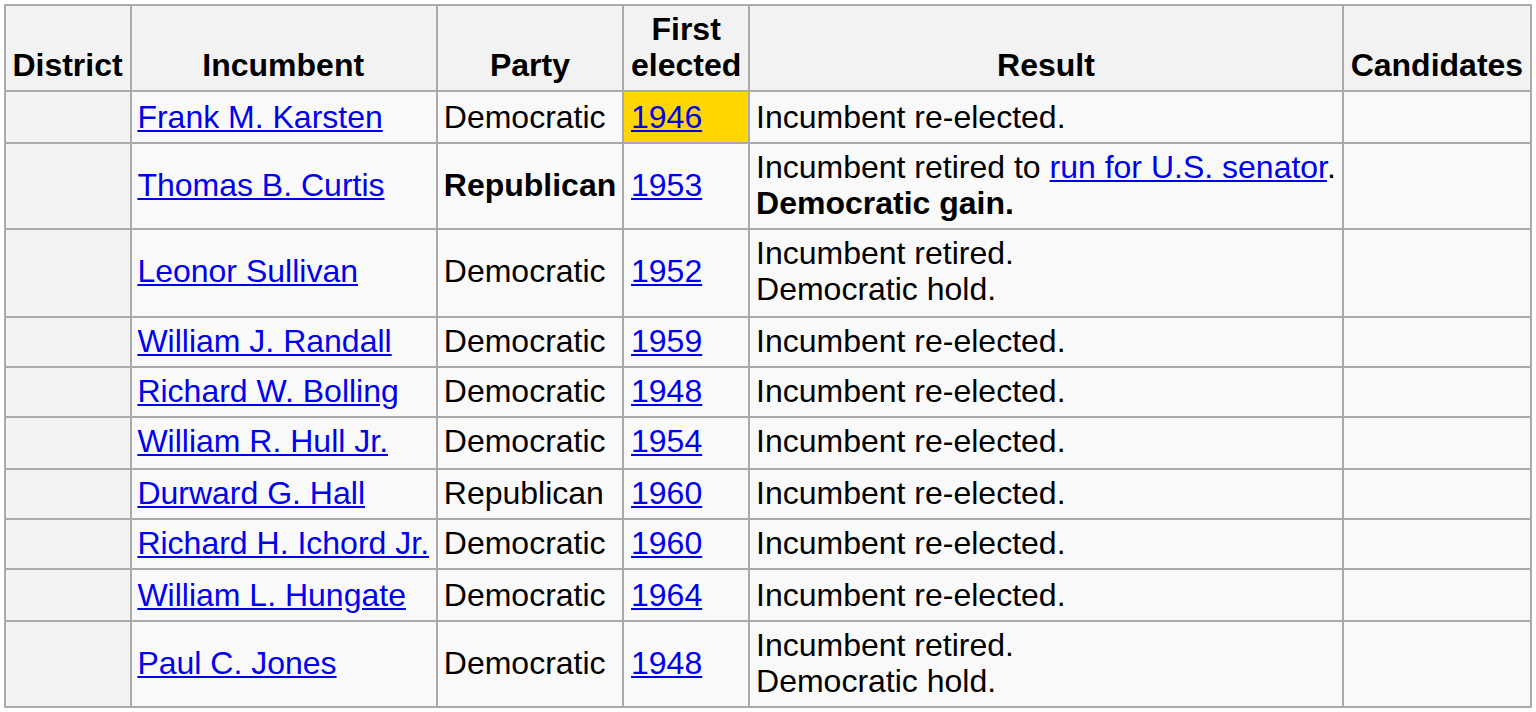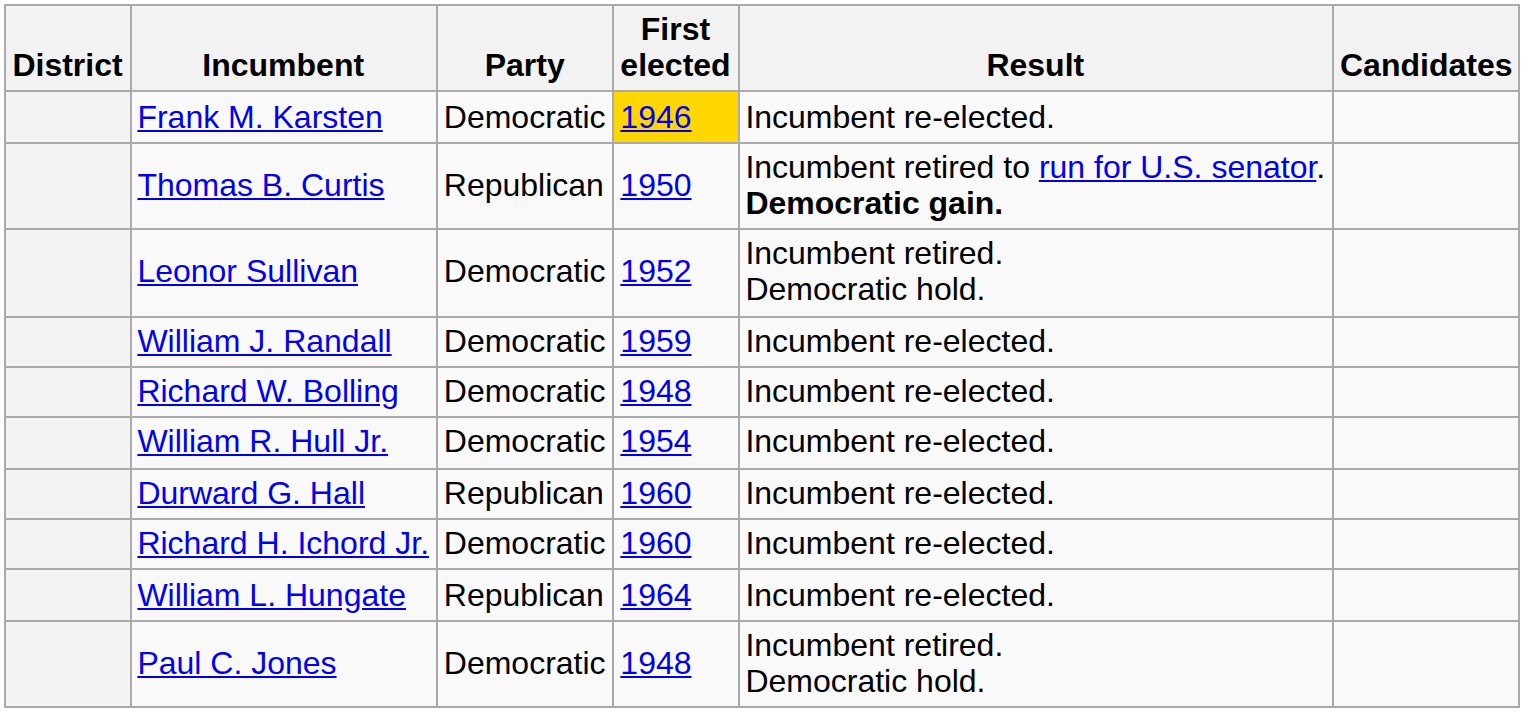 <table class=wikitable>
 <tr valign=bottom>
 <th>District</th>
 <th>Incumbent</th>
 <th>Party</th>
 <th>First<br>elected</th>
 <th>Result</th>
 <th>Candidates</th>
 </tr>
 <tr>
 <th></th>
 <td><a href='#'>Frank M. Karsten</a></td>
 <td>Democratic</td>
 <td style="background: gold;"><a href='#'>1946</a></td>
 <td>Incumbent re-elected.</td>
 <td nowrap></td>
 </tr>
 <tr>
 <th></th>
 <td><a href='#'>Thomas B. Curtis</a></td>
-<td><strong>Republican</strong></td>
-<td><a href='#'>1953</a></td>
+<td>Republican</td>
+<td><a href='#'>1950</a></td>
 <td>Incumbent retired to <a href='#'>run for U.S. senator</a>.<br><strong>Democratic gain.</strong></td>
 <td nowrap></td>
 </tr>
 <tr>
 <th></th>
 <td><a href='#'>Leonor Sullivan</a></td>
 <td>Democratic</td>
 <td><a href='#'>1952</a></td>
 <td>Incumbent retired.<br>Democratic hold.</td>
 <td nowrap></td>
 </tr>
 <tr>
 <th></th>
 <td><a href='#'>William J. Randall</a></td>
 <td>Democratic</td>
 <td><a href='#'>1959</a></td>
 <td>Incumbent re-elected.</td>
 <td nowrap></td>
 </tr>
 <tr>
 <th></th>
 <td><a href='#'>Richard W. Bolling</a></td>
 <td>Democratic</td>
 <td><a href='#'>1948</a></td>
 <td>Incumbent re-elected.</td>
 <td nowrap></td>
 </tr>
 <tr>
 <th></th>
 <td><a href='#'>William R. Hull Jr.</a></td>
 <td>Democratic</td>
 <td><a href='#'>1954</a></td>
 <td>Incumbent re-elected.</td>
 <td nowrap></td>
 </tr>
 <tr>
 <th></th>
 <td><a href='#'>Durward G. Hall</a></td>
 <td>Republican</td>
 <td><a href='#'>1960</a></td>
 <td>Incumbent re-elected.</td>
 <td nowrap></td>
 </tr>
 <tr>
 <th></th>
 <td><a href='#'>Richard H. Ichord Jr.</a></td>
 <td>Democratic</td>
 <td><a href='#'>1960</a></td>
 <td>Incumbent re-elected.</td>
 <td nowrap></td>
 </tr>
 <tr>
 <th></th>
 <td><a href='#'>William L. Hungate</a></td>
-<td>Democratic</td>
+<td>Republican</td>
 <td><a href='#'>1964</a></td>
 <td>Incumbent re-elected.</td>
 <td nowrap></td>
 </tr>
 <tr>
 <th></th>
 <td><a href='#'>Paul C. Jones</a></td>
 <td>Democratic</td>
 <td><a href='#'>1948</a></td>
 <td>Incumbent retired.<br>Democratic hold.</td>
 <td nowrap></td>
 </tr>
 </table>
